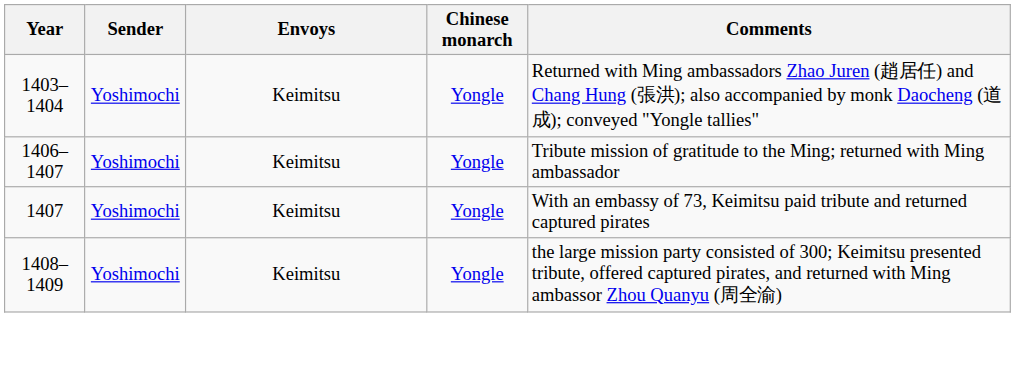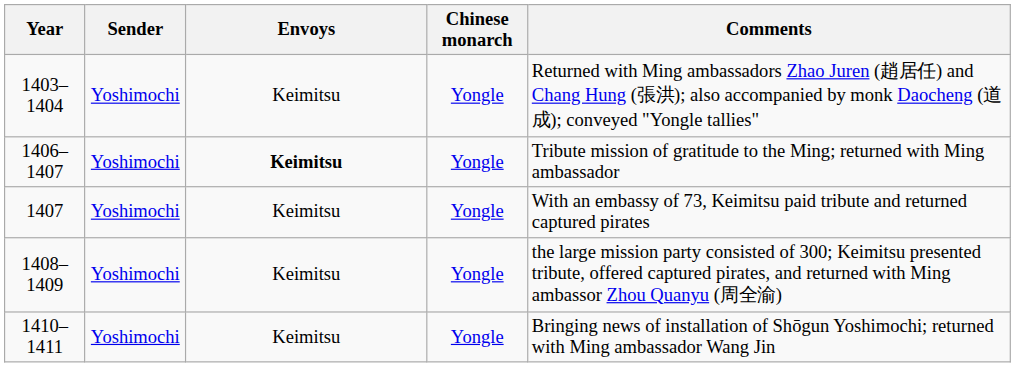 <table class="wikitable">
 <tr style="background:#efefef">
 <th style="width:8%;">Year</th>
 <th style="width:10%;">Sender</th>
 <th style="width:24%;">Envoys</th>
 <th style="width:10%;">Chinese monarch</th>
 <th style="width:48%;">Comments</th>
 </tr>
 <tr style="text-align:center;">
 <td>1403–1404</td>
 <td><a href='#'>Yoshimochi</a></td>
 <td>Keimitsu</td>
 <td><a href='#'>Yongle</a></td>
 <td align="left">Returned with Ming ambassadors <a href='#'>Zhao Juren</a> (趙居任) and <a href='#'>Chang Hung</a> (張洪); also accompanied by monk <a href='#'>Daocheng</a> (道成); conveyed "Yongle tallies"</td>
 </tr>
 <tr style="text-align:center;">
 <td>1406–1407</td>
 <td><a href='#'>Yoshimochi</a></td>
-<td>Keimitsu</td>
+<td><strong>Keimitsu</strong></td>
 <td><a href='#'>Yongle</a></td>
 <td align="left">Tribute mission of gratitude to the Ming; returned with Ming ambassador</td>
 </tr>
 <tr style="text-align:center;">
 <td>1407</td>
 <td><a href='#'>Yoshimochi</a></td>
 <td>Keimitsu</td>
 <td><a href='#'>Yongle</a></td>
 <td align="left">With an embassy of 73, Keimitsu paid tribute and returned captured pirates</td>
 </tr>
 <tr style="text-align:center;">
 <td>1408–1409</td>
 <td><a href='#'>Yoshimochi</a></td>
 <td>Keimitsu</td>
 <td><a href='#'>Yongle</a></td>
 <td align="left">the large mission party consisted of 300; Keimitsu presented tribute, offered captured pirates, and returned with Ming ambassor <a href='#'>Zhou Quanyu</a> (周全渝)</td>
 </tr>
+<tr style="text-align:center;">
+<td>1410–1411</td>
+<td><a href='#'>Yoshimochi</a></td>
+<td>Keimitsu</td>
+<td><a href='#'>Yongle</a></td>
+<td align="left">Bringing news of installation of Shōgun Yoshimochi; returned with Ming ambassador Wang Jin</td>
+</tr>
 </table>
